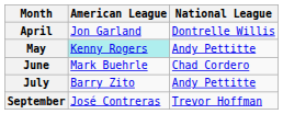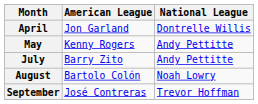 <table class="wikitable">
 <tr>
 <th>Month</th>
 <th>American League</th>
 <th>National League</th>
 </tr>
 <tr>
 <th>April</th>
 <td><a href='#'>Jon Garland</a></td>
 <td><a href='#'>Dontrelle Willis</a></td>
 </tr>
 <tr>
 <th>May</th>
-<td style="background: paleturquoise;"><a href='#'>Kenny Rogers</a></td>
+<td><a href='#'>Kenny Rogers</a></td>
 <td><a href='#'>Andy Pettitte</a></td>
-</tr>
-<tr>
-<th>June</th>
-<td><a href='#'>Mark Buehrle</a></td>
-<td><a href='#'>Chad Cordero</a></td>
 </tr>
 <tr>
 <th>July</th>
 <td><a href='#'>Barry Zito</a></td>
 <td><a href='#'>Andy Pettitte</a></td>
 </tr>
 <tr>
+<th>August</th>
+<td><a href='#'>Bartolo Colón</a></td>
+<td><a href='#'>Noah Lowry</a></td>
+</tr>
+<tr>
 <th>September</th>
 <td><a href='#'>José Contreras</a></td>
 <td><a href='#'>Trevor Hoffman</a></td>
 </tr>
 </table>
